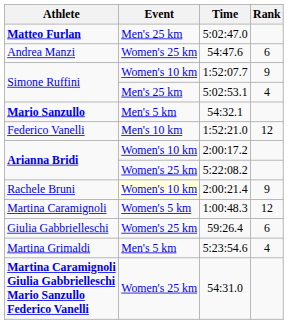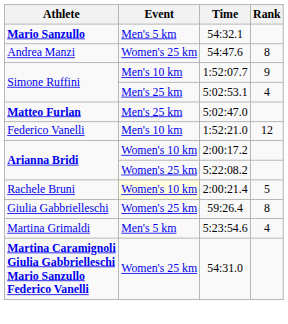 <table class="wikitable" style="font-size:90%;">
 <tr>
 <th>Athlete</th>
 <th>Event</th>
 <th>Time</th>
 <th>Rank</th>
 </tr>
 <tr align=center>
-<td align=left><strong><a href='#'>Matteo Furlan</a></strong></td>
-<td align=left><a href='#'>Men's 25 km</a></td>
-<td>5:02:47.0</td>
+<td align=left><strong><a href='#'>Mario Sanzullo</a></strong></td>
+<td align=left><a href='#'>Men's 5 km</a></td>
+<td>54:32.1</td>
 <td></td>
 </tr>
 <tr align=center>
 <td align=left><a href='#'>Andrea Manzi</a></td>
 <td align=left><a href='#'>Women's 25 km</a></td>
 <td>54:47.6</td>
-<td>6</td>
+<td>8</td>
 </tr>
 <tr align=center>
 <td align=left rowspan=2><a href='#'>Simone Ruffini</a></td>
-<td align=left><a href='#'>Women's 10 km</a></td>
+<td align=left><a href='#'>Men's 10 km</a></td>
 <td>1:52:07.7</td>
 <td>9</td>
 </tr>
 <tr align=center>
 <td align=left><a href='#'>Men's 25 km</a></td>
 <td>5:02:53.1</td>
 <td>4</td>
 </tr>
 <tr align=center>
-<td align=left><strong><a href='#'>Mario Sanzullo</a></strong></td>
-<td align=left><a href='#'>Men's 5 km</a></td>
-<td>54:32.1</td>
+<td align=left><strong><a href='#'>Matteo Furlan</a></strong></td>
+<td align=left><a href='#'>Men's 25 km</a></td>
+<td>5:02:47.0</td>
 <td></td>
 </tr>
 <tr align=center>
 <td align=left><a href='#'>Federico Vanelli</a></td>
 <td align=left><a href='#'>Men's 10 km</a></td>
 <td>1:52:21.0</td>
 <td>12</td>
 </tr>
 <tr align=center>
 <td align=left rowspan=2><strong><a href='#'>Arianna Bridi</a></strong></td>
 <td align=left><a href='#'>Women's 10 km</a></td>
 <td>2:00:17.2</td>
 <td></td>
 </tr>
 <tr align=center>
 <td align=left><a href='#'>Women's 25 km</a></td>
 <td>5:22:08.2</td>
 <td></td>
 </tr>
 <tr align=center>
 <td align=left><a href='#'>Rachele Bruni</a></td>
 <td align=left style="background: lightyellow;"><a href='#'>Women's 10 km</a></td>
 <td>2:00:21.4</td>
-<td>9</td>
-</tr>
-<tr align=center>
-<td align=left><a href='#'>Martina Caramignoli</a></td>
-<td align=left><a href='#'>Women's 5 km</a></td>
-<td>1:00:48.3</td>
-<td>12</td>
+<td>5</td>
 </tr>
 <tr align=center>
 <td align=left><a href='#'>Giulia Gabbrielleschi</a></td>
 <td align=left><a href='#'>Women's 25 km</a></td>
 <td>59:26.4</td>
-<td>6</td>
+<td>8</td>
 </tr>
 <tr align=center>
 <td align=left><a href='#'>Martina Grimaldi</a></td>
 <td align=left><a href='#'>Men's 5 km</a></td>
 <td>5:23:54.6</td>
 <td>4</td>
 </tr>
 <tr align=center>
 <td align=left><strong><a href='#'>Martina Caramignoli</a><br><a href='#'>Giulia Gabbrielleschi</a><br><a href='#'>Mario Sanzullo</a><br><a href='#'>Federico Vanelli</a></strong></td>
 <td align=left><a href='#'>Women's 25 km</a></td>
 <td>54:31.0</td>
 <td></td>
 </tr>
 </table>
